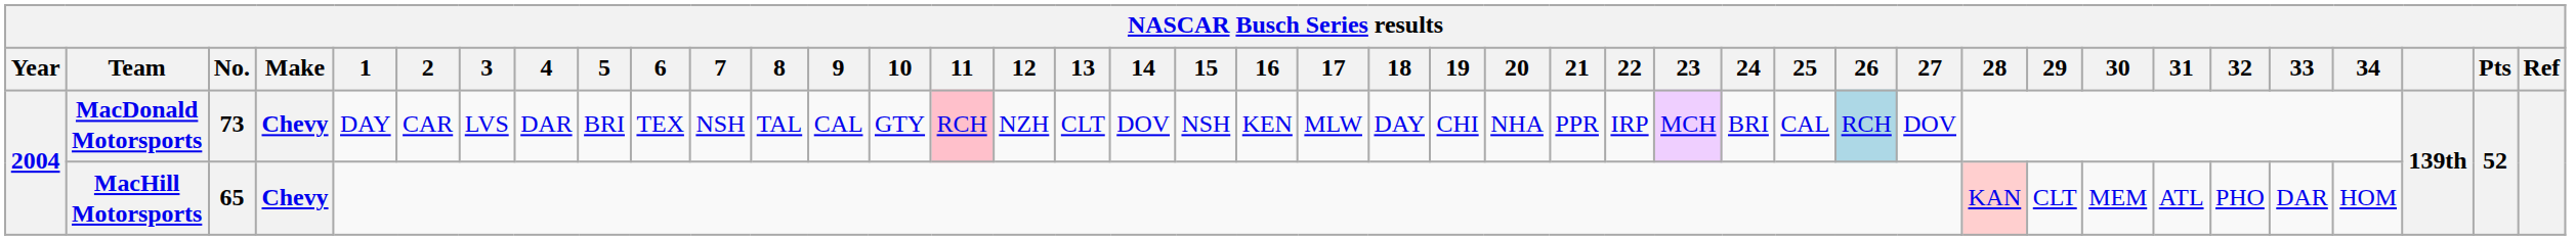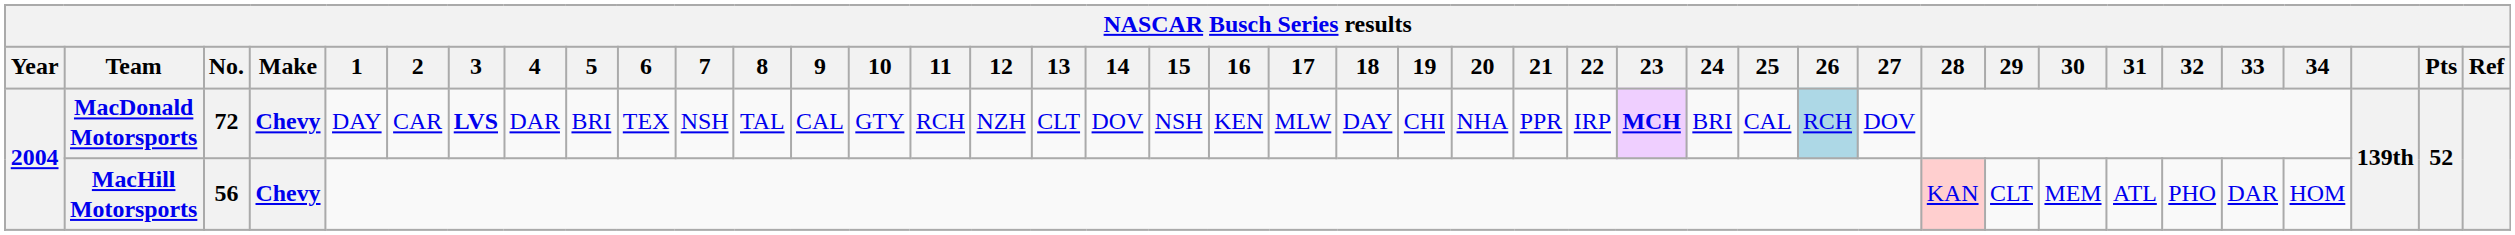 <table class="wikitable" style="text-align:center; font-size:75%">
 <tr>
 <th colspan=42><a href='#'>NASCAR</a> <a href='#'>Busch Series</a> results</th>
 </tr>
 <tr>
 <th>Year</th>
 <th>Team</th>
 <th>No.</th>
 <th>Make</th>
 <th>1</th>
 <th>2</th>
 <th>3</th>
 <th>4</th>
 <th>5</th>
 <th>6</th>
 <th>7</th>
 <th>8</th>
 <th>9</th>
 <th>10</th>
 <th>11</th>
 <th>12</th>
 <th>13</th>
 <th>14</th>
 <th>15</th>
 <th>16</th>
 <th>17</th>
 <th>18</th>
 <th>19</th>
 <th>20</th>
 <th>21</th>
 <th>22</th>
 <th>23</th>
 <th>24</th>
 <th>25</th>
 <th>26</th>
 <th>27</th>
 <th>28</th>
 <th>29</th>
 <th>30</th>
 <th>31</th>
 <th>32</th>
 <th>33</th>
 <th>34</th>
 <th></th>
 <th>Pts</th>
 <th>Ref</th>
 </tr>
 <tr>
 <th rowspan=2><a href='#'>2004</a></th>
 <th><a href='#'>MacDonald Motorsports</a></th>
-<th>73</th>
+<th>72</th>
 <th><a href='#'>Chevy</a></th>
 <td><a href='#'>DAY</a></td>
 <td><a href='#'>CAR</a></td>
-<td><a href='#'>LVS</a></td>
+<td><strong><a href='#'>LVS</a></strong></td>
 <td><a href='#'>DAR</a></td>
 <td><a href='#'>BRI</a></td>
 <td><a href='#'>TEX</a></td>
 <td><a href='#'>NSH</a></td>
 <td><a href='#'>TAL</a></td>
 <td><a href='#'>CAL</a></td>
 <td><a href='#'>GTY</a></td>
-<td style="background: pink;"><a href='#'>RCH</a></td>
+<td><a href='#'>RCH</a></td>
 <td><a href='#'>NZH</a></td>
 <td><a href='#'>CLT</a></td>
 <td><a href='#'>DOV</a></td>
 <td><a href='#'>NSH</a></td>
 <td><a href='#'>KEN</a></td>
 <td><a href='#'>MLW</a></td>
 <td><a href='#'>DAY</a></td>
 <td><a href='#'>CHI</a></td>
 <td><a href='#'>NHA</a></td>
 <td><a href='#'>PPR</a></td>
 <td><a href='#'>IRP</a></td>
-<td style="background:#EFCFFF;"><a href='#'>MCH</a><br></td>
+<td style="background:#EFCFFF;"><strong><a href='#'>MCH</a><br></strong></td>
 <td><a href='#'>BRI</a></td>
 <td><a href='#'>CAL</a></td>
 <td style="background: lightblue;"><a href='#'>RCH</a></td>
 <td><a href='#'>DOV</a></td>
 <td colspan=7></td>
 <th rowspan=2>139th</th>
 <th rowspan=2>52</th>
 <th rowspan=2></th>
 </tr>
 <tr>
 <th><a href='#'>MacHill Motorsports</a></th>
-<th>65</th>
+<th>56</th>
 <th><a href='#'>Chevy</a></th>
 <td colspan=27></td>
 <td style="background:#FFCFCF;"><a href='#'>KAN</a><br></td>
 <td><a href='#'>CLT</a></td>
 <td><a href='#'>MEM</a></td>
 <td><a href='#'>ATL</a></td>
 <td><a href='#'>PHO</a></td>
 <td><a href='#'>DAR</a></td>
 <td><a href='#'>HOM</a></td>
 </tr>
 </table>
